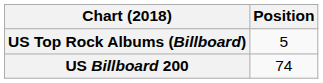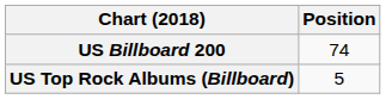 <table class="wikitable plainrowheaders" style="text-align:center">
 <tr>
 <th scope="col">Chart (2018)</th>
 <th scope="col">Position</th>
 </tr>
 <tr>
+<th scope="row">US <em>Billboard</em> 200</th>
+<td>74</td>
+</tr>
+<tr>
 <th scope="row">US Top Rock Albums (<em>Billboard</em>)</th>
 <td>5</td>
 </tr>
-<tr>
-<th scope="row">US <em>Billboard</em> 200</th>
-<td>74</td>
-</tr>
 </table>
